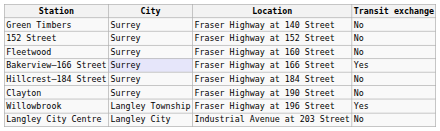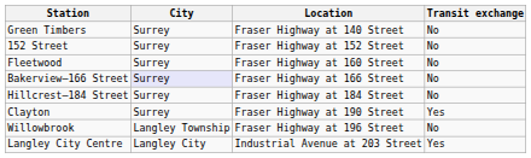 <table class="wikitable">
 <tr>
 <th>Station</th>
 <th>City</th>
 <th>Location</th>
 <th>Transit exchange</th>
 </tr>
 <tr>
 <td>Green Timbers</td>
 <td>Surrey</td>
 <td>Fraser Highway at 140 Street</td>
 <td>No</td>
 </tr>
 <tr>
 <td>152 Street</td>
 <td>Surrey</td>
 <td>Fraser Highway at 152 Street</td>
 <td>No</td>
 </tr>
 <tr>
 <td>Fleetwood</td>
 <td>Surrey</td>
 <td>Fraser Highway at 160 Street</td>
 <td>No</td>
 </tr>
 <tr>
 <td>Bakerview–166 Street</td>
 <td style="background: lavender;">Surrey</td>
 <td>Fraser Highway at 166 Street</td>
-<td>Yes</td>
+<td>No</td>
 </tr>
 <tr>
 <td>Hillcrest–184 Street</td>
 <td>Surrey</td>
 <td>Fraser Highway at 184 Street</td>
 <td>No</td>
 </tr>
 <tr>
 <td>Clayton</td>
 <td>Surrey</td>
 <td>Fraser Highway at 190 Street</td>
-<td>No</td>
+<td>Yes</td>
 </tr>
 <tr>
 <td>Willowbrook</td>
 <td>Langley Township</td>
 <td>Fraser Highway at 196 Street</td>
-<td>Yes</td>
+<td>No</td>
 </tr>
 <tr>
 <td>Langley City Centre</td>
 <td>Langley City</td>
 <td>Industrial Avenue at 203 Street</td>
-<td>No</td>
+<td>Yes</td>
 </tr>
 </table>
